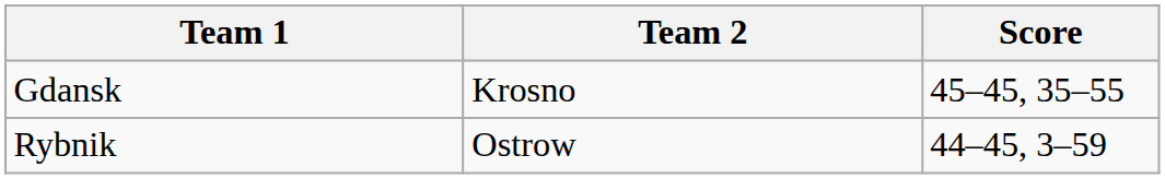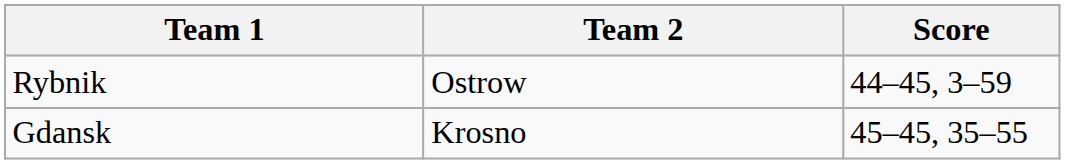 <table class="wikitable" style="font-size: 100%">
 <tr>
 <th width=200>Team 1</th>
 <th width=200>Team 2</th>
 <th width=100>Score</th>
 </tr>
 <tr>
+<td>Rybnik</td>
+<td>Ostrow</td>
+<td>44–45, 3–59</td>
+</tr>
+<tr>
 <td>Gdansk</td>
 <td>Krosno</td>
 <td>45–45, 35–55</td>
 </tr>
-<tr>
-<td>Rybnik</td>
-<td>Ostrow</td>
-<td>44–45, 3–59</td>
-</tr>
 </table>
